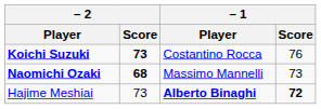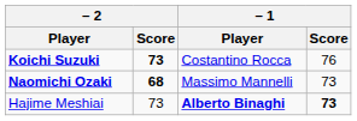 <table class=wikitable>
 <tr>
 <th colspan=2> – 2</th>
 <th colspan=2> – 1</th>
 </tr>
 <tr>
 <th width=140>Player</th>
 <th>Score</th>
 <th width=140>Player</th>
 <th>Score</th>
 </tr>
 <tr>
 <td><strong><a href='#'>Koichi Suzuki</a></strong></td>
 <td align=center><strong>73</strong></td>
 <td><a href='#'>Costantino Rocca</a></td>
 <td align=center>76</td>
 </tr>
 <tr>
 <td><strong><a href='#'>Naomichi Ozaki</a></strong></td>
 <td align=center><strong>68</strong></td>
 <td><a href='#'>Massimo Mannelli</a></td>
 <td align=center>73</td>
 </tr>
 <tr>
 <td><a href='#'>Hajime Meshiai</a></td>
 <td align=center>73</td>
 <td><strong><a href='#'>Alberto Binaghi</a></strong></td>
-<td align=center><strong>72</strong></td>
+<td align=center><strong>73</strong></td>
 </tr>
 </table>
